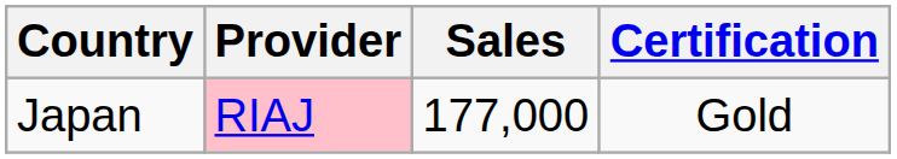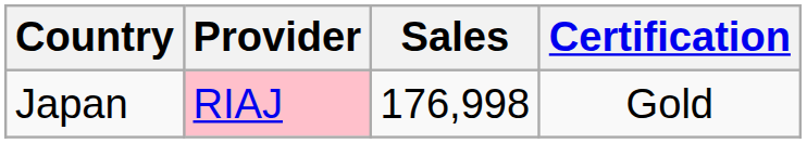 <table class="wikitable sortable">
 <tr>
 <th>Country</th>
 <th>Provider</th>
 <th>Sales</th>
 <th><a href='#'>Certification</a></th>
 </tr>
 <tr>
 <td>Japan</td>
 <td style="background: pink;"><a href='#'>RIAJ</a></td>
-<td style="text-align:center;">177,000</td>
+<td style="text-align:center;">176,998</td>
 <td style="text-align:center;">Gold</td>
 </tr>
 </table>
